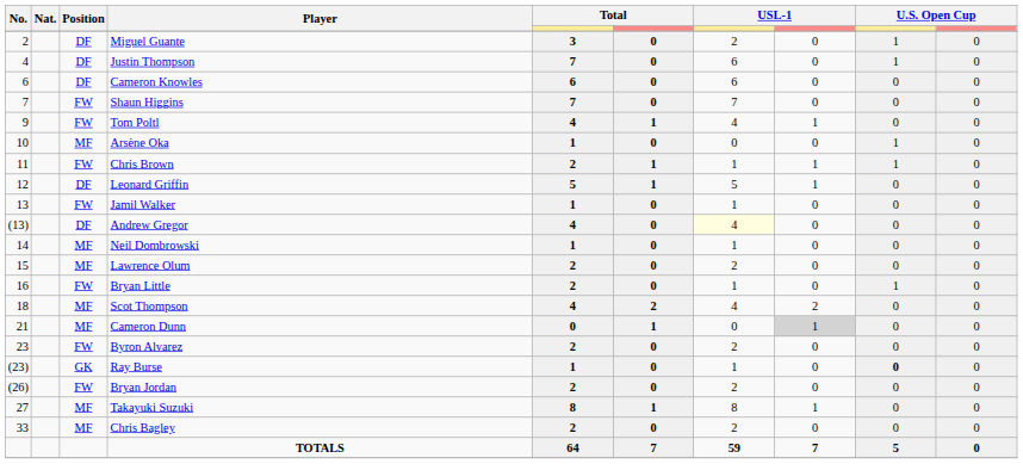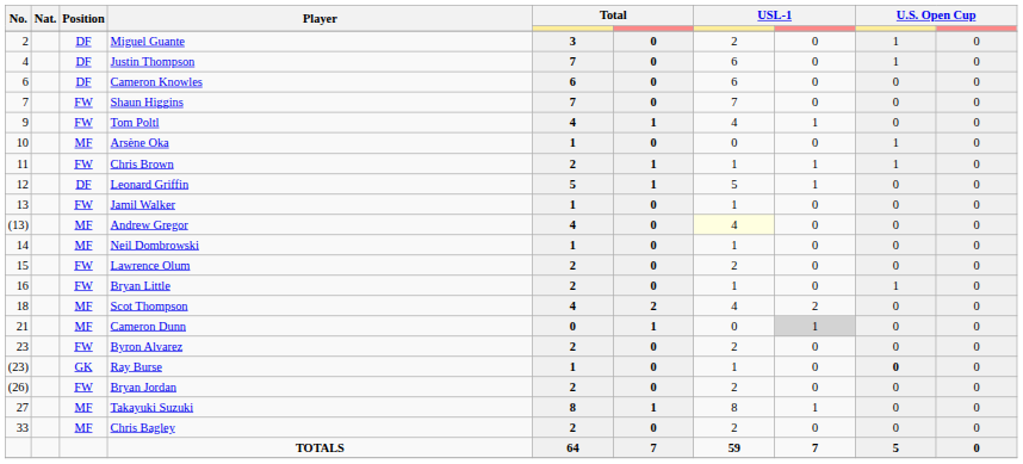 <table class="wikitable" style="font-size:95%; text-align:center;">
 <tr>
 <th rowspan="2" width="1%">No.</th>
 <th rowspan="2" width="1%">Nat.</th>
 <th rowspan="2" width="1%">Position</th>
 <th rowspan="2" width="42%">Player</th>
 <th colspan="2">Total</th>
 <th colspan="2"><a href='#'>USL-1</a></th>
 <th colspan="2"><a href='#'>U.S. Open Cup</a></th>
 </tr>
 <tr>
 <th width=60 style="background: #FFEE99"></th>
 <th width=60 style="background: #FF8888"></th>
 <th width=60 style="background: #FFEE99"></th>
 <th width=60 style="background: #FF8888"></th>
 <th width=60 style="background: #FFEE99"></th>
 <th width=60 style="background: #FF8888"></th>
 </tr>
 <tr>
 </tr>
 <tr>
 <td style="text-align: right;">2</td>
 <td></td>
 <td><a href='#'>DF</a></td>
 <td style="text-align: left;"><a href='#'>Miguel Guante</a></td>
 <td style="background: #F0F0F0;"><strong>3</strong></td>
 <td style="background: #F0F0F0;"><strong>0</strong></td>
 <td>2</td>
 <td>0</td>
 <td style="background: #F0F0F0;">1</td>
 <td style="background: #F0F0F0;">0</td>
 </tr>
 <tr>
 <td style="text-align: right;">4</td>
 <td></td>
 <td><a href='#'>DF</a></td>
 <td style="text-align: left;"><a href='#'>Justin Thompson</a></td>
 <td style="background: #F0F0F0;"><strong>7</strong></td>
 <td style="background: #F0F0F0;"><strong>0</strong></td>
 <td>6</td>
 <td>0</td>
 <td style="background: #F0F0F0;">1</td>
 <td style="background: #F0F0F0;">0</td>
 </tr>
 <tr>
 <td style="text-align: right;">6</td>
 <td></td>
 <td><a href='#'>DF</a></td>
 <td style="text-align: left;"><a href='#'>Cameron Knowles</a></td>
 <td style="background: #F0F0F0;"><strong>6</strong></td>
 <td style="background: #F0F0F0;"><strong>0</strong></td>
 <td>6</td>
 <td>0</td>
 <td style="background: #F0F0F0;">0</td>
 <td style="background: #F0F0F0;">0</td>
 </tr>
 <tr>
 <td style="text-align: right;">7</td>
 <td></td>
 <td><a href='#'>FW</a></td>
 <td style="text-align: left;"><a href='#'>Shaun Higgins</a></td>
 <td style="background: #F0F0F0;"><strong>7</strong></td>
 <td style="background: #F0F0F0;"><strong>0</strong></td>
 <td>7</td>
 <td>0</td>
 <td style="background: #F0F0F0;">0</td>
 <td style="background: #F0F0F0;">0</td>
 </tr>
 <tr>
 <td style="text-align: right;">9</td>
 <td></td>
 <td><a href='#'>FW</a></td>
 <td style="text-align: left;"><a href='#'>Tom Poltl</a></td>
 <td style="background: #F0F0F0;"><strong>4</strong></td>
 <td style="background: #F0F0F0;"><strong>1</strong></td>
 <td>4</td>
 <td>1</td>
 <td style="background: #F0F0F0;">0</td>
 <td style="background: #F0F0F0;">0</td>
 </tr>
 <tr>
 <td style="text-align: right;">10</td>
 <td></td>
 <td><a href='#'>MF</a></td>
 <td style="text-align: left;"><a href='#'>Arsène Oka</a></td>
 <td style="background: #F0F0F0;"><strong>1</strong></td>
 <td style="background: #F0F0F0;"><strong>0</strong></td>
 <td>0</td>
 <td>0</td>
 <td style="background: #F0F0F0;">1</td>
 <td style="background: #F0F0F0;">0</td>
 </tr>
 <tr>
 <td style="text-align: right;">11</td>
 <td></td>
 <td><a href='#'>FW</a></td>
 <td style="text-align: left;"><a href='#'>Chris Brown</a></td>
 <td style="background: #F0F0F0;"><strong>2</strong></td>
 <td style="background: #F0F0F0;"><strong>1</strong></td>
 <td>1</td>
 <td>1</td>
 <td style="background: #F0F0F0;">1</td>
 <td style="background: #F0F0F0;">0</td>
 </tr>
 <tr>
 <td style="text-align: right;">12</td>
 <td></td>
 <td><a href='#'>DF</a></td>
 <td style="text-align: left;"><a href='#'>Leonard Griffin</a></td>
 <td style="background: #F0F0F0;"><strong>5</strong></td>
 <td style="background: #F0F0F0;"><strong>1</strong></td>
 <td>5</td>
 <td>1</td>
 <td style="background: #F0F0F0;">0</td>
 <td style="background: #F0F0F0;">0</td>
 </tr>
 <tr>
 <td style="text-align: right;">13</td>
 <td></td>
 <td><a href='#'>FW</a></td>
 <td style="text-align: left;"><a href='#'>Jamil Walker</a></td>
 <td style="background: #F0F0F0;"><strong>1</strong></td>
 <td style="background: #F0F0F0;"><strong>0</strong></td>
 <td>1</td>
 <td>0</td>
 <td style="background: #F0F0F0;">0</td>
 <td style="background: #F0F0F0;">0</td>
 </tr>
 <tr>
 <td style="text-align: right;">(13)</td>
 <td></td>
-<td><a href='#'>DF</a></td>
+<td><a href='#'>MF</a></td>
 <td style="text-align: left;"><a href='#'>Andrew Gregor</a></td>
 <td style="background: #F0F0F0;"><strong>4</strong></td>
 <td style="background: #F0F0F0;"><strong>0</strong></td>
 <td style="background: lightyellow;">4</td>
 <td>0</td>
 <td style="background: #F0F0F0;">0</td>
 <td style="background: #F0F0F0;">0</td>
 </tr>
 <tr>
 <td style="text-align: right;">14</td>
 <td></td>
 <td><a href='#'>MF</a></td>
 <td style="text-align: left;"><a href='#'>Neil Dombrowski</a></td>
 <td style="background: #F0F0F0;"><strong>1</strong></td>
 <td style="background: #F0F0F0;"><strong>0</strong></td>
 <td>1</td>
 <td>0</td>
 <td style="background: #F0F0F0;">0</td>
 <td style="background: #F0F0F0;">0</td>
 </tr>
 <tr>
 <td style="text-align: right;">15</td>
 <td></td>
-<td><a href='#'>MF</a></td>
+<td><a href='#'>FW</a></td>
 <td style="text-align: left;"><a href='#'>Lawrence Olum</a></td>
 <td style="background: #F0F0F0;"><strong>2</strong></td>
 <td style="background: #F0F0F0;"><strong>0</strong></td>
 <td>2</td>
 <td>0</td>
 <td style="background: #F0F0F0;">0</td>
 <td style="background: #F0F0F0;">0</td>
 </tr>
 <tr>
 <td style="text-align: right;">16</td>
 <td></td>
 <td><a href='#'>FW</a></td>
 <td style="text-align: left;"><a href='#'>Bryan Little</a></td>
 <td style="background: #F0F0F0;"><strong>2</strong></td>
 <td style="background: #F0F0F0;"><strong>0</strong></td>
 <td>1</td>
 <td>0</td>
 <td style="background: #F0F0F0;">1</td>
 <td style="background: #F0F0F0;">0</td>
 </tr>
 <tr>
 <td style="text-align: right;">18</td>
 <td></td>
 <td><a href='#'>MF</a></td>
 <td style="text-align: left;"><a href='#'>Scot Thompson</a></td>
 <td style="background: #F0F0F0;"><strong>4</strong></td>
 <td style="background: #F0F0F0;"><strong>2</strong></td>
 <td>4</td>
 <td>2</td>
 <td style="background: #F0F0F0;">0</td>
 <td style="background: #F0F0F0;">0</td>
 </tr>
 <tr>
 <td style="text-align: right;">21</td>
 <td></td>
 <td><a href='#'>MF</a></td>
 <td style="text-align: left;"><a href='#'>Cameron Dunn</a></td>
 <td style="background: #F0F0F0;"><strong>0</strong></td>
 <td style="background: #F0F0F0;"><strong>1</strong></td>
 <td>0</td>
 <td style="background: lightgrey;">1</td>
 <td style="background: #F0F0F0;">0</td>
 <td style="background: #F0F0F0;">0</td>
 </tr>
 <tr>
 <td style="text-align: right;">23</td>
 <td></td>
 <td><a href='#'>FW</a></td>
 <td style="text-align: left;"><a href='#'>Byron Alvarez</a></td>
 <td style="background: #F0F0F0;"><strong>2</strong></td>
 <td style="background: #F0F0F0;"><strong>0</strong></td>
 <td>2</td>
 <td>0</td>
 <td style="background: #F0F0F0;">0</td>
 <td style="background: #F0F0F0;">0</td>
 </tr>
 <tr>
 <td style="text-align: right;">(23)</td>
 <td></td>
 <td><a href='#'>GK</a></td>
 <td style="text-align: left;"><a href='#'>Ray Burse</a></td>
 <td style="background: #F0F0F0;"><strong>1</strong></td>
 <td style="background: #F0F0F0;"><strong>0</strong></td>
 <td>1</td>
 <td>0</td>
 <td style="background: #F0F0F0;"><strong>0</strong></td>
 <td style="background: #F0F0F0;">0</td>
 </tr>
 <tr>
 <td style="text-align: right;">(26)</td>
 <td></td>
 <td><a href='#'>FW</a></td>
 <td style="text-align: left;"><a href='#'>Bryan Jordan</a></td>
 <td style="background: #F0F0F0;"><strong>2</strong></td>
 <td style="background: #F0F0F0;"><strong>0</strong></td>
 <td>2</td>
 <td>0</td>
 <td style="background: #F0F0F0;">0</td>
 <td style="background: #F0F0F0;">0</td>
 </tr>
 <tr>
 <td style="text-align: right;">27</td>
 <td></td>
 <td><a href='#'>MF</a></td>
 <td style="text-align: left;"><a href='#'>Takayuki Suzuki</a></td>
 <td style="background: #F0F0F0;"><strong>8</strong></td>
 <td style="background: #F0F0F0;"><strong>1</strong></td>
 <td>8</td>
 <td>1</td>
 <td style="background: #F0F0F0;">0</td>
 <td style="background: #F0F0F0;">0</td>
 </tr>
 <tr>
 <td style="text-align: right;">33</td>
 <td></td>
 <td><a href='#'>MF</a></td>
 <td style="text-align: left;"><a href='#'>Chris Bagley</a></td>
 <td style="background: #F0F0F0;"><strong>2</strong></td>
 <td style="background: #F0F0F0;"><strong>0</strong></td>
 <td>2</td>
 <td>0</td>
 <td style="background: #F0F0F0;">0</td>
 <td style="background: #F0F0F0;">0</td>
 </tr>
 <tr>
 <td></td>
 <td></td>
 <td></td>
 <td><strong>TOTALS</strong></td>
 <td style="background: #F0F0F0;"><strong>64</strong></td>
 <td style="background: #F0F0F0;"><strong>7</strong></td>
 <td><strong>59</strong></td>
 <td><strong>7</strong></td>
 <td style="background: #F0F0F0;"><strong>5</strong></td>
 <td style="background: #F0F0F0;"><strong>0</strong></td>
 </tr>
 <tr>
 </tr>
 </table>
